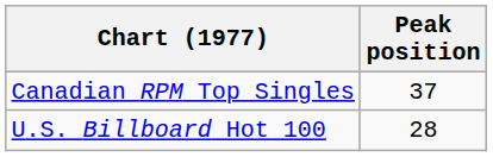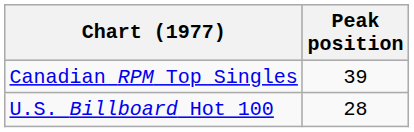 <table class="wikitable sortable">
 <tr>
 <th>Chart (1977)</th>
 <th>Peak<br>position</th>
 </tr>
 <tr>
 <td><a href='#'>Canadian <em>RPM</em> Top Singles</a></td>
-<td style="text-align:center;">37</td>
+<td style="text-align:center;">39</td>
 </tr>
 <tr>
 <td><a href='#'>U.S. <em>Billboard</em> Hot 100</a></td>
 <td style="text-align:center;">28</td>
 </tr>
 </table>
